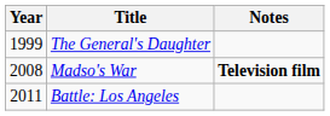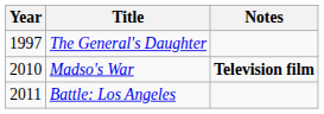 <table class="wikitable">
 <tr>
 <th rowspan="1" width="33">Year</th>
 <th rowspan="1">Title</th>
 <th rowspan="1">Notes</th>
 </tr>
 <tr align="center">
-<td align="center" rowspan="1">1999</td>
+<td align="center" rowspan="1">1997</td>
 <td align="left"><em><a href='#'>The General's Daughter</a></em></td>
 <td align="left"></td>
 </tr>
 <tr align="center">
-<td align="center" rowspan="1">2008</td>
+<td align="center" rowspan="1">2010</td>
 <td align="left"><em><a href='#'>Madso's War</a></em></td>
 <td align="left"><strong>Television film</strong></td>
 </tr>
 <tr align="center">
 <td align="center" rowspan="1">2011</td>
 <td align="left"><em><a href='#'>Battle: Los Angeles</a></em></td>
 <td align="left"></td>
 </tr>
 </table>
